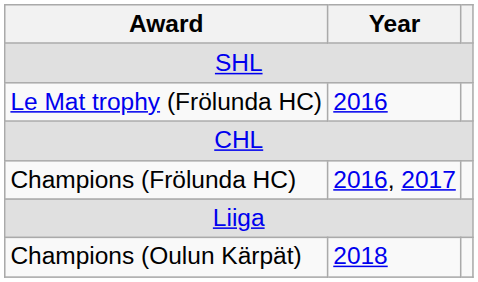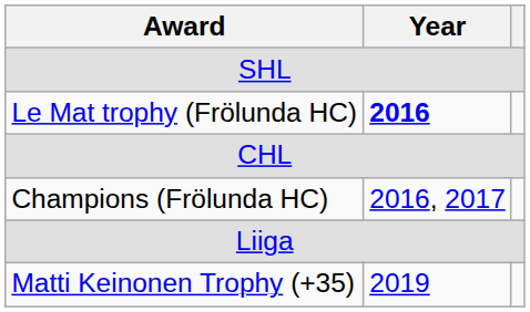 <table class="wikitable">
 <tr>
 <th>Award</th>
 <th>Year</th>
 <th></th>
 </tr>
 <tr ALIGN="center" bgcolor="#e0e0e0">
 <td colspan="3"><a href='#'>SHL</a></td>
 </tr>
 <tr>
 <td><a href='#'>Le Mat trophy</a> (Frölunda HC)</td>
-<td><a href='#'>2016</a></td>
+<td><strong><a href='#'>2016</a></strong></td>
 <td></td>
 </tr>
 <tr ALIGN="center" bgcolor="#e0e0e0">
 <td colspan="3"><a href='#'>CHL</a></td>
 </tr>
 <tr>
 <td>Champions (Frölunda HC)</td>
 <td><a href='#'>2016</a>, <a href='#'>2017</a></td>
 <td></td>
 </tr>
 <tr ALIGN="center" bgcolor="#e0e0e0">
 <td colspan="3"><a href='#'>Liiga</a></td>
 </tr>
 <tr>
-<td>Champions (Oulun Kärpät)</td>
-<td><a href='#'>2018</a></td>
+<td><a href='#'>Matti Keinonen Trophy</a> (+35)</td>
+<td><a href='#'>2019</a></td>
 <td></td>
 </tr>
 </table>
